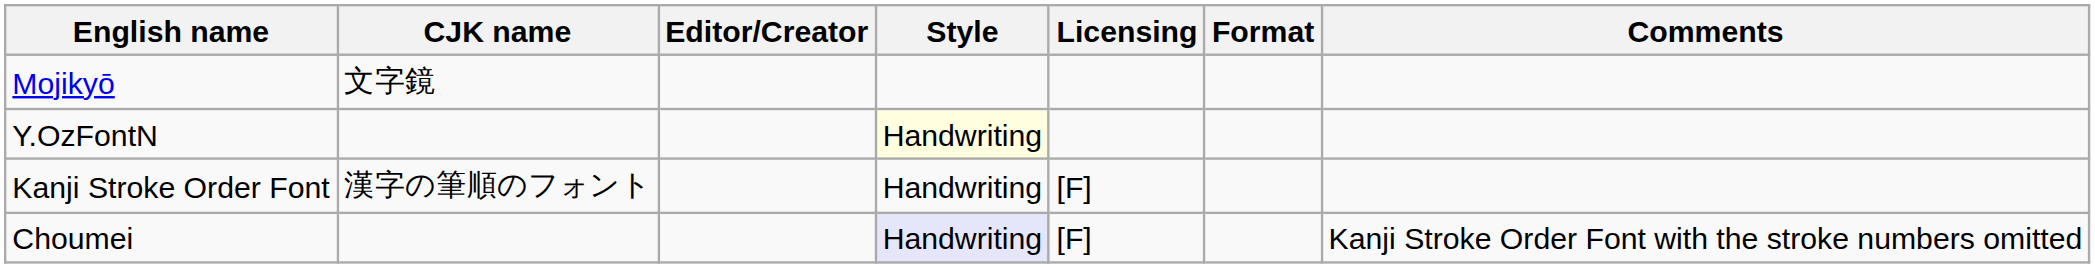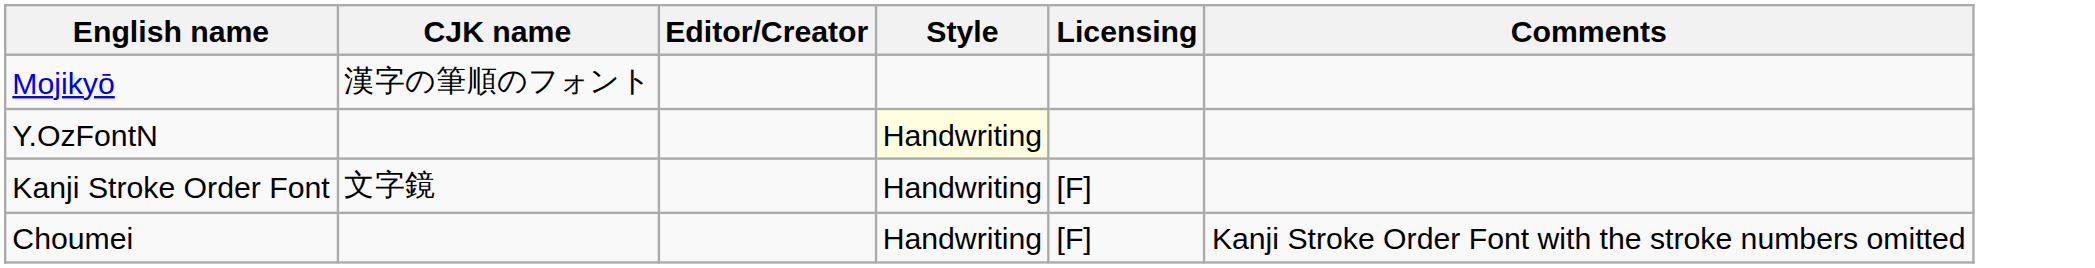 <table class="wikitable sortable" style="font-size: 0.8em;">
 <tr>
 <th>English name</th>
 <th>CJK name</th>
 <th>Editor/Creator</th>
 <th>Style</th>
 <th>Licensing</th>
-<th>Format</th>
 <th>Comments</th>
 </tr>
 <tr>
 <td><a href='#'>Mojikyō</a></td>
-<td>文字鏡</td>
-<td></td>
+<td>漢字の筆順のフォント</td>
 <td></td>
 <td></td>
 <td></td>
 <td></td>
 </tr>
 <tr>
 <td>Y.OzFontN</td>
 <td></td>
 <td></td>
 <td style="background: lightyellow;">Handwriting</td>
 <td></td>
 <td></td>
-<td></td>
 </tr>
 <tr>
 <td>Kanji Stroke Order Font</td>
-<td>漢字の筆順のフォント</td>
+<td>文字鏡</td>
 <td></td>
 <td>Handwriting</td>
 <td><span>[F]</span></td>
-<td></td>
 <td></td>
 </tr>
 <tr>
 <td>Choumei</td>
 <td></td>
 <td></td>
-<td style="background: lavender;">Handwriting</td>
+<td>Handwriting</td>
 <td><span>[F]</span></td>
-<td></td>
 <td>Kanji Stroke Order Font with the stroke numbers omitted</td>
 </tr>
 </table>
